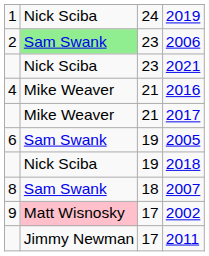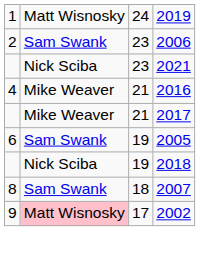 <table class="wikitable">
 <tr>
 </tr>
 <tr>
 <td>1</td>
-<td>Nick Sciba</td>
+<td>Matt Wisnosky</td>
 <td>24</td>
 <td><a href='#'>2019</a></td>
 </tr>
 <tr>
 <td>2</td>
-<td style="background: lightgreen;"><a href='#'>Sam Swank</a></td>
+<td><a href='#'>Sam Swank</a></td>
 <td>23</td>
 <td><a href='#'>2006</a></td>
 </tr>
 <tr>
 <td></td>
 <td>Nick Sciba</td>
 <td>23</td>
 <td><a href='#'>2021</a></td>
 </tr>
 <tr>
 <td>4</td>
 <td>Mike Weaver</td>
 <td>21</td>
 <td><a href='#'>2016</a></td>
 </tr>
 <tr>
 <td></td>
 <td>Mike Weaver</td>
 <td>21</td>
 <td><a href='#'>2017</a></td>
 </tr>
 <tr>
 <td>6</td>
 <td><a href='#'>Sam Swank</a></td>
 <td>19</td>
 <td><a href='#'>2005</a></td>
 </tr>
 <tr>
 <td></td>
 <td>Nick Sciba</td>
 <td>19</td>
 <td><a href='#'>2018</a></td>
 </tr>
 <tr>
 <td>8</td>
 <td><a href='#'>Sam Swank</a></td>
 <td>18</td>
 <td><a href='#'>2007</a></td>
 </tr>
 <tr>
 <td>9</td>
 <td style="background: pink;">Matt Wisnosky</td>
 <td>17</td>
 <td><a href='#'>2002</a></td>
 </tr>
-<tr>
-<td></td>
-<td>Jimmy Newman</td>
-<td>17</td>
-<td><a href='#'>2011</a></td>
-</tr>
 </table>
